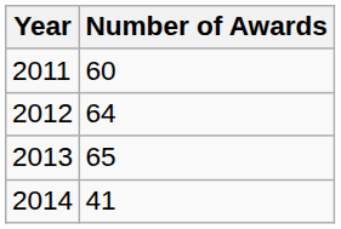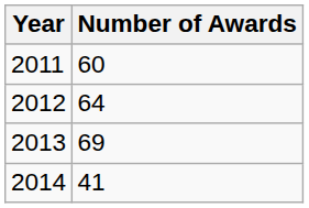 <table class="wikitable">
 <tr>
 <th>Year</th>
 <th>Number of Awards</th>
 </tr>
 <tr>
 <td>2011</td>
 <td>60</td>
 </tr>
 <tr>
 <td>2012</td>
 <td>64</td>
 </tr>
 <tr>
 <td>2013</td>
-<td>65</td>
+<td>69</td>
 </tr>
 <tr>
 <td>2014</td>
 <td>41</td>
 </tr>
 </table>
